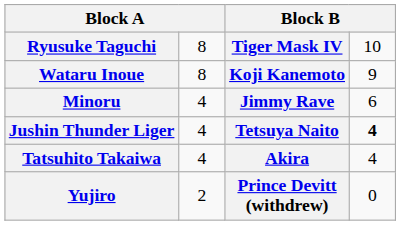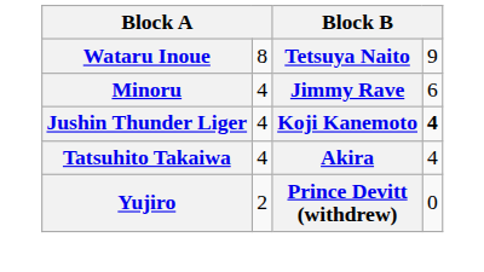 <table class="wikitable" style="margin: 1em auto 1em auto;text-align:center">
 <tr>
 <th colspan="2">Block A</th>
 <th colspan="2">Block B</th>
 </tr>
 <tr>
-<th><a href='#'>Ryusuke Taguchi</a></th>
-<td style="width:35px">8</td>
-<th><a href='#'>Tiger Mask IV</a></th>
-<td style="width:35px">10</td>
-</tr>
-<tr>
 <th><a href='#'>Wataru Inoue</a></th>
 <td>8</td>
-<th><a href='#'>Koji Kanemoto</a></th>
+<th><a href='#'>Tetsuya Naito</a></th>
 <td>9</td>
 </tr>
 <tr>
 <th><a href='#'>Minoru</a></th>
 <td>4</td>
 <th><a href='#'>Jimmy Rave</a></th>
 <td>6</td>
 </tr>
 <tr>
 <th><a href='#'>Jushin Thunder Liger</a></th>
 <td>4</td>
-<th><a href='#'>Tetsuya Naito</a></th>
+<th><a href='#'>Koji Kanemoto</a></th>
 <td><strong>4</strong></td>
 </tr>
 <tr>
 <th><a href='#'>Tatsuhito Takaiwa</a></th>
 <td>4</td>
 <th><a href='#'>Akira</a></th>
 <td>4</td>
 </tr>
 <tr>
 <th><a href='#'>Yujiro</a></th>
 <td>2</td>
 <th><a href='#'>Prince Devitt</a><br>(withdrew)</th>
 <td>0</td>
 </tr>
 </table>
